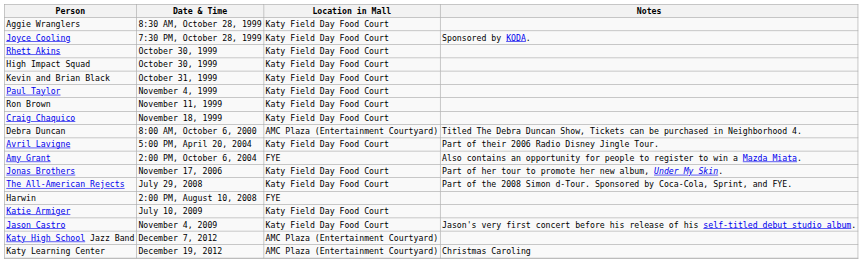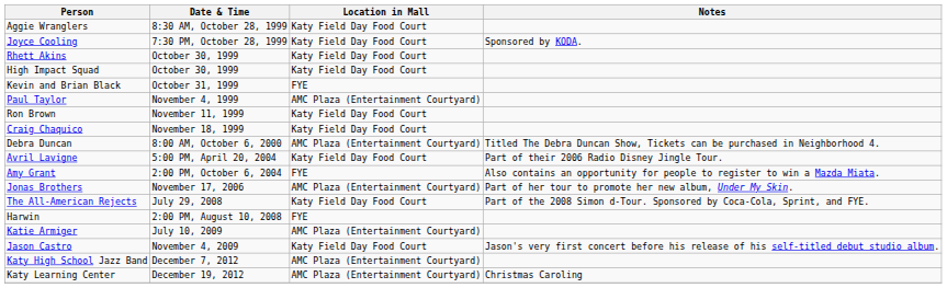 <table class="wikitable sortable">
 <tr>
 <th>Person</th>
 <th>Date & Time</th>
 <th>Location in Mall</th>
 <th>Notes</th>
 </tr>
 <tr>
 <td rowspan="1">Aggie Wranglers</td>
 <td>8:30 AM, October 28, 1999</td>
 <td>Katy Field Day Food Court</td>
 <td></td>
 </tr>
 <tr>
 <td rowspan="1"><a href='#'>Joyce Cooling</a></td>
 <td>7:30 PM, October 28, 1999</td>
 <td>Katy Field Day Food Court</td>
 <td>Sponsored by <a href='#'>KODA</a>.</td>
 </tr>
 <tr>
 <td rowspan="1"><a href='#'>Rhett Akins</a></td>
 <td>October 30, 1999</td>
 <td>Katy Field Day Food Court</td>
 <td></td>
 </tr>
 <tr>
 <td rowspan="1">High Impact Squad</td>
 <td>October 30, 1999</td>
 <td>Katy Field Day Food Court</td>
 <td></td>
 </tr>
 <tr>
 <td rowspan="1">Kevin and Brian Black</td>
 <td>October 31, 1999</td>
-<td>Katy Field Day Food Court</td>
+<td>FYE</td>
 <td></td>
 </tr>
 <tr>
 <td rowspan="1"><a href='#'>Paul Taylor</a></td>
 <td>November 4, 1999</td>
-<td>Katy Field Day Food Court</td>
+<td>AMC Plaza (Entertainment Courtyard)</td>
 <td></td>
 </tr>
 <tr>
 <td rowspan="1">Ron Brown</td>
 <td>November 11, 1999</td>
 <td>Katy Field Day Food Court</td>
 <td></td>
 </tr>
 <tr>
 <td rowspan="1"><a href='#'>Craig Chaquico</a></td>
 <td>November 18, 1999</td>
 <td>Katy Field Day Food Court</td>
 <td></td>
 </tr>
 <tr>
 <td rowspan="1">Debra Duncan</td>
 <td>8:00 AM, October 6, 2000</td>
 <td>AMC Plaza (Entertainment Courtyard)</td>
 <td>Titled The Debra Duncan Show, Tickets can be purchased in Neighborhood 4.</td>
 </tr>
 <tr>
 <td rowspan="1"><a href='#'>Avril Lavigne</a></td>
 <td>5:00 PM, April 20, 2004</td>
 <td>Katy Field Day Food Court</td>
 <td>Part of their 2006 Radio Disney Jingle Tour.</td>
 </tr>
 <tr>
 <td rowspan="1"><a href='#'>Amy Grant</a></td>
 <td>2:00 PM, October 6, 2004</td>
 <td>FYE</td>
 <td>Also contains an opportunity for people to register to win a <a href='#'>Mazda Miata</a>.</td>
 </tr>
 <tr>
 <td rowspan="1"><a href='#'>Jonas Brothers</a></td>
 <td>November 17, 2006</td>
-<td>Katy Field Day Food Court</td>
+<td>AMC Plaza (Entertainment Courtyard)</td>
 <td>Part of her tour to promote her new album, <a href='#'><em>Under My Skin</em></a>.</td>
 </tr>
 <tr>
 <td rowspan="1"><a href='#'>The All-American Rejects</a></td>
 <td>July 29, 2008</td>
 <td>Katy Field Day Food Court</td>
 <td>Part of the 2008 Simon d-Tour. Sponsored by Coca-Cola, Sprint, and FYE.</td>
 </tr>
 <tr>
 <td rowspan="1">Harwin</td>
 <td>2:00 PM, August 10, 2008</td>
 <td>FYE</td>
 <td></td>
 </tr>
 <tr>
 <td rowspan="1"><a href='#'>Katie Armiger</a></td>
 <td>July 10, 2009</td>
-<td>Katy Field Day Food Court</td>
+<td>AMC Plaza (Entertainment Courtyard)</td>
 <td></td>
 </tr>
 <tr>
 <td rowspan="1"><a href='#'>Jason Castro</a></td>
 <td>November 4, 2009</td>
 <td>Katy Field Day Food Court</td>
 <td>Jason's very first concert before his release of his <a href='#'>self-titled debut studio album</a>.</td>
 </tr>
 <tr>
 <td rowspan="1"><a href='#'>Katy High School</a> Jazz Band</td>
 <td>December 7, 2012</td>
 <td>AMC Plaza (Entertainment Courtyard)</td>
 <td></td>
 </tr>
 <tr>
 <td rowspan="1">Katy Learning Center</td>
 <td>December 19, 2012</td>
 <td>AMC Plaza (Entertainment Courtyard)</td>
 <td>Christmas Caroling</td>
 </tr>
 <tr>
 </tr>
 </table>
